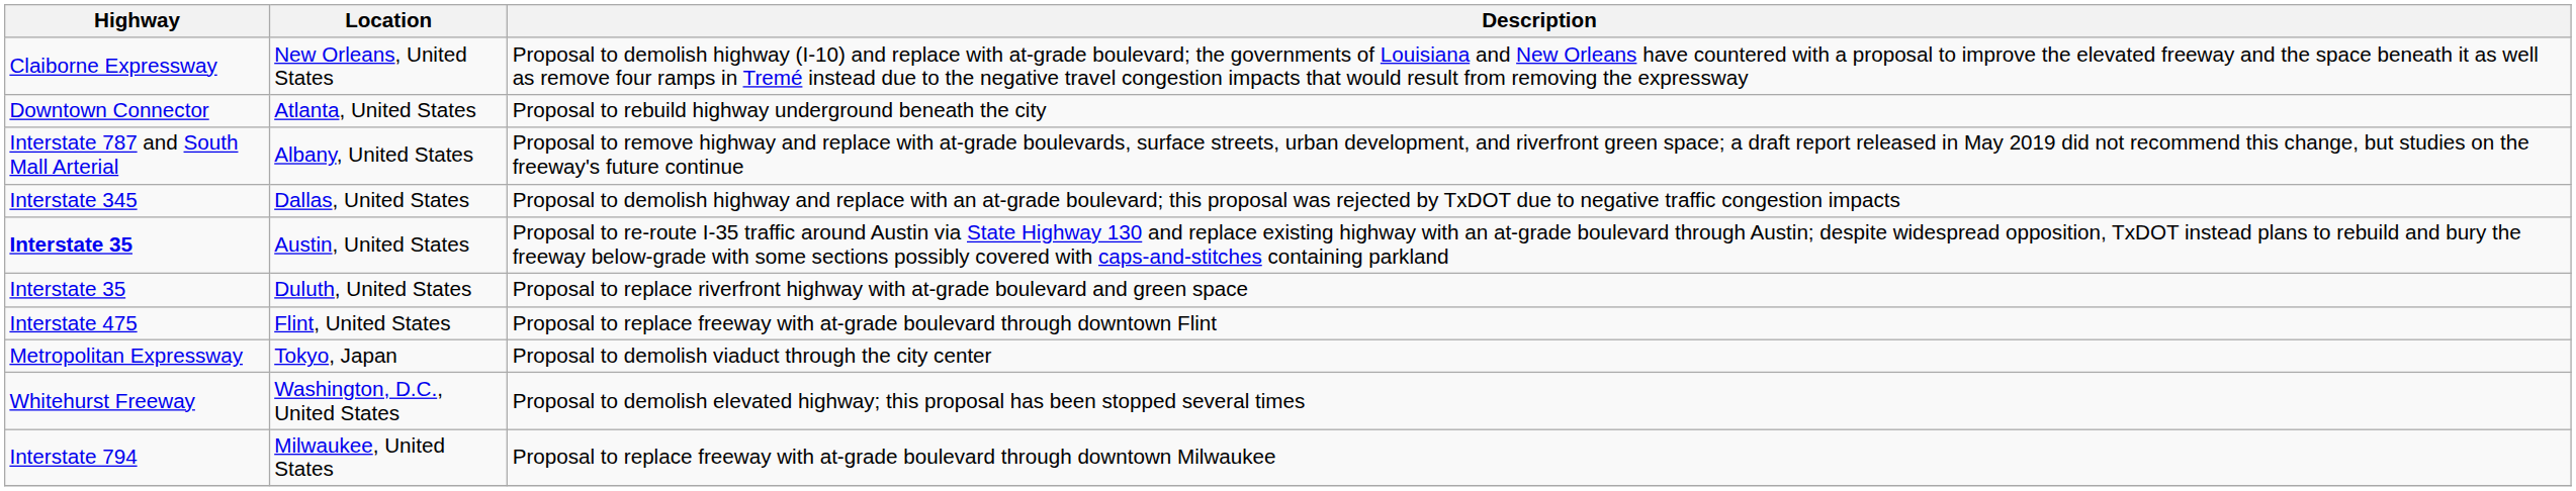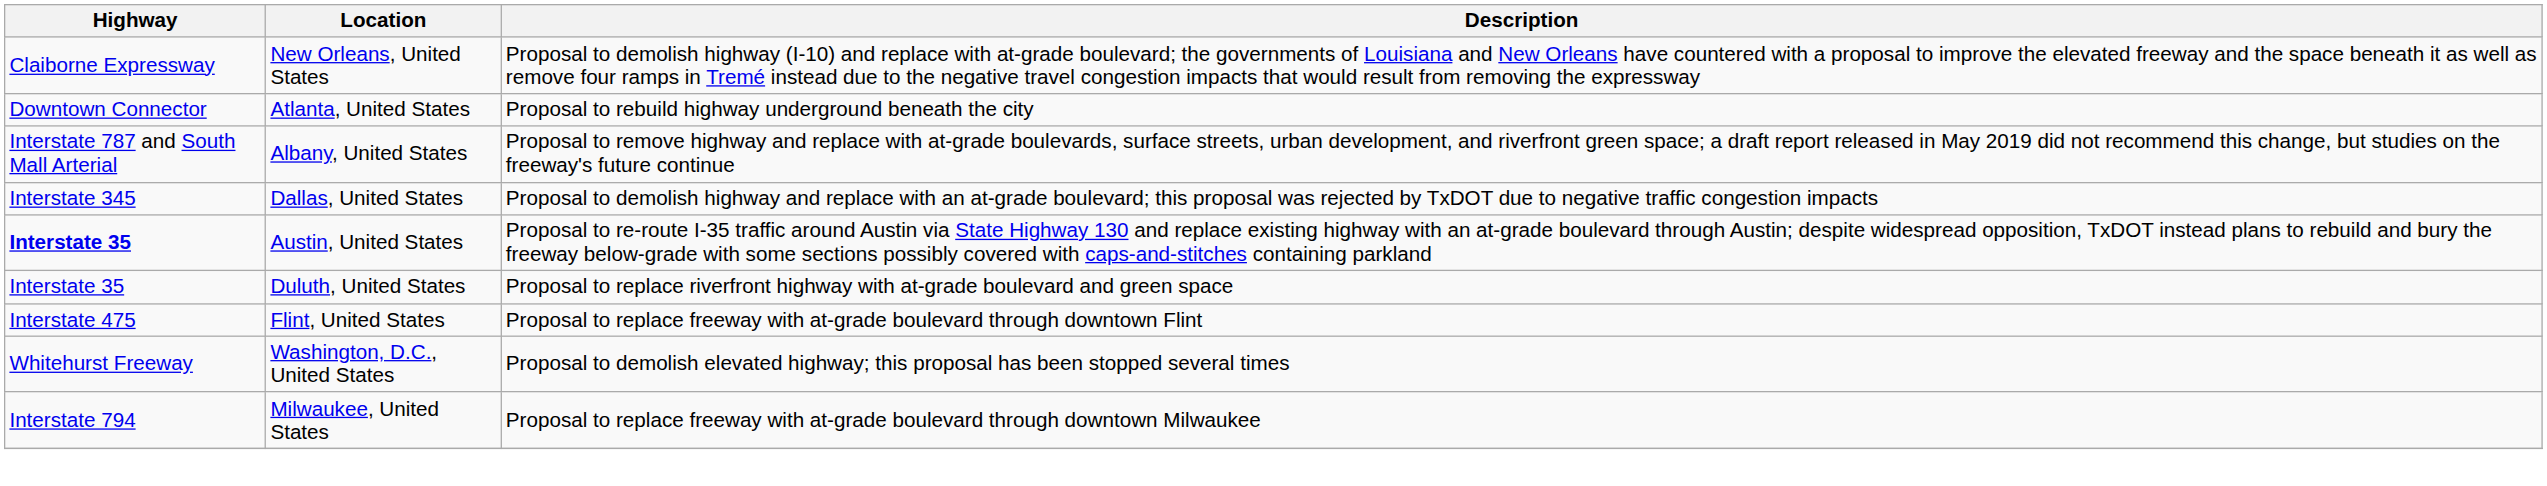 <table class="wikitable sortable" style="text-align:left;">
 <tr>
 <th>Highway</th>
 <th>Location</th>
 <th>Description</th>
 </tr>
 <tr>
 <td><a href='#'>Claiborne Expressway</a></td>
 <td><a href='#'>New Orleans</a>, United States</td>
 <td>Proposal to demolish highway (I-10) and replace with at-grade boulevard; the governments of <a href='#'>Louisiana</a> and <a href='#'>New Orleans</a> have countered with a proposal to improve the elevated freeway and the space beneath it as well as remove four ramps in <a href='#'>Tremé</a> instead due to the negative travel congestion impacts that would result from removing the expressway</td>
 </tr>
 <tr>
 <td><a href='#'>Downtown Connector</a></td>
 <td><a href='#'>Atlanta</a>, United States</td>
 <td>Proposal to rebuild highway underground beneath the city</td>
 </tr>
 <tr>
 <td><a href='#'>Interstate 787</a> and <a href='#'>South Mall Arterial</a></td>
 <td><a href='#'>Albany</a>, United States</td>
 <td>Proposal to remove highway and replace with at-grade boulevards, surface streets, urban development, and riverfront green space; a draft report released in May 2019 did not recommend this change, but studies on the freeway's future continue</td>
 </tr>
 <tr>
 <td><a href='#'>Interstate 345</a></td>
 <td><a href='#'>Dallas</a>, United States</td>
 <td>Proposal to demolish highway and replace with an at-grade boulevard; this proposal was rejected by TxDOT due to negative traffic congestion impacts</td>
 </tr>
 <tr>
 <td><strong><a href='#'>Interstate 35</a></strong></td>
 <td><a href='#'>Austin</a>, United States</td>
 <td>Proposal to re-route I-35 traffic around Austin via <a href='#'>State Highway 130</a> and replace existing highway with an at-grade boulevard through Austin; despite widespread opposition, TxDOT instead plans to rebuild and bury the freeway below-grade with some sections possibly covered with <a href='#'>caps-and-stitches</a> containing parkland</td>
 </tr>
 <tr>
 <td><a href='#'>Interstate 35</a></td>
 <td><a href='#'>Duluth</a>, United States</td>
 <td>Proposal to replace riverfront highway with at-grade boulevard and green space</td>
 </tr>
 <tr>
 <td><a href='#'>Interstate 475</a></td>
 <td><a href='#'>Flint</a>, United States</td>
 <td>Proposal to replace freeway with at-grade boulevard through downtown Flint</td>
 </tr>
 <tr>
-<td><a href='#'>Metropolitan Expressway</a></td>
-<td><a href='#'>Tokyo</a>, Japan</td>
-<td>Proposal to demolish viaduct through the city center</td>
-</tr>
-<tr>
 <td><a href='#'>Whitehurst Freeway</a></td>
 <td><a href='#'>Washington, D.C.</a>, United States</td>
 <td>Proposal to demolish elevated highway; this proposal has been stopped several times</td>
 </tr>
 <tr>
 <td><a href='#'>Interstate 794</a></td>
 <td><a href='#'>Milwaukee</a>, United States</td>
 <td>Proposal to replace freeway with at-grade boulevard through downtown Milwaukee</td>
 </tr>
 <tr>
 </tr>
 </table>
